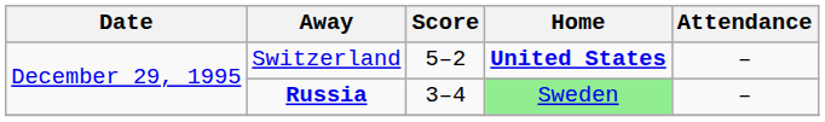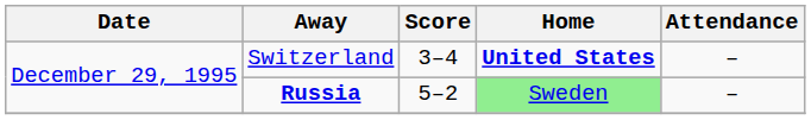 <table class="wikitable" style="font-size: 95%;text-align: center;">
 <tr>
 <th>Date</th>
 <th>Away</th>
 <th>Score</th>
 <th>Home</th>
 <th>Attendance</th>
 </tr>
 <tr>
 <td rowspan=2><a href='#'>December 29, 1995</a></td>
 <td><a href='#'>Switzerland</a></td>
-<td>5–2</td>
+<td>3–4</td>
 <td><strong><a href='#'>United States</a></strong></td>
 <td>–</td>
 </tr>
 <tr>
 <td><strong><a href='#'>Russia</a></strong></td>
-<td>3–4</td>
+<td>5–2</td>
 <td style="background: lightgreen;"><a href='#'>Sweden</a></td>
 <td>–</td>
 </tr>
 <tr>
 </tr>
 </table>
